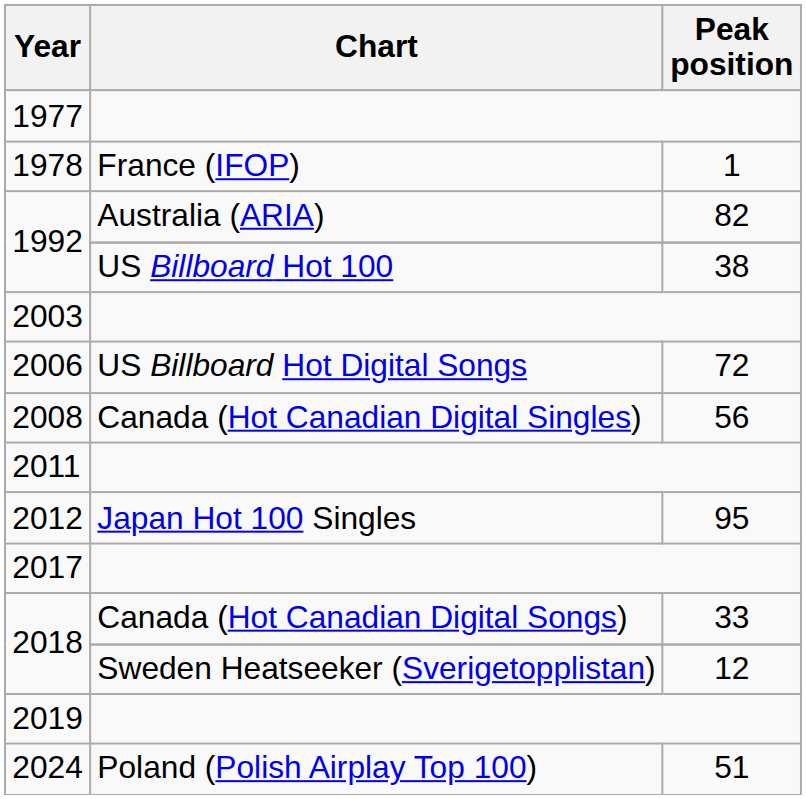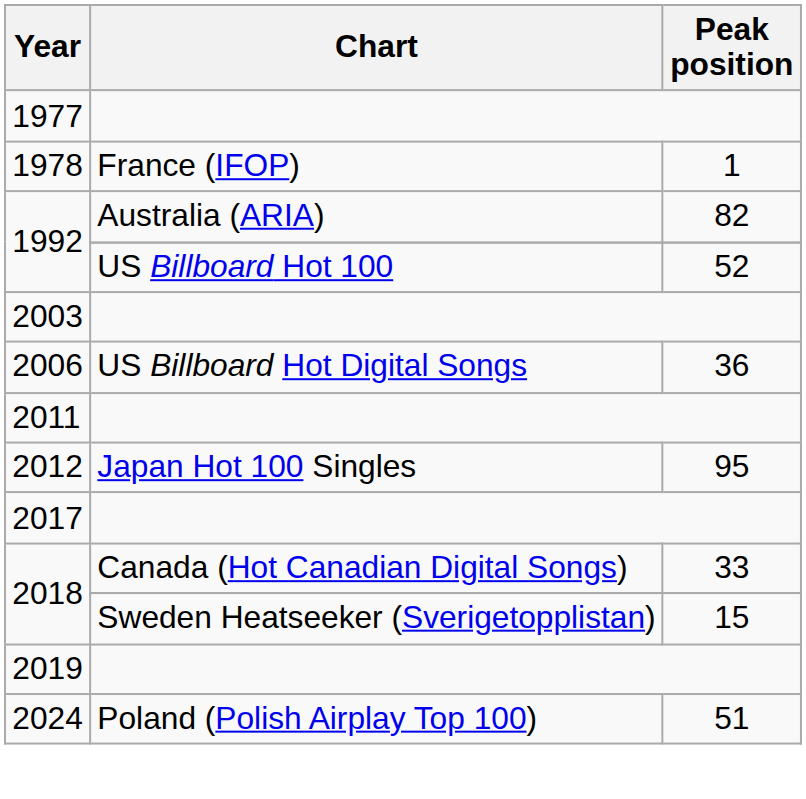 <table class="wikitable sortable">
 <tr>
 <th>Year</th>
 <th>Chart</th>
 <th>Peak<br>position</th>
 </tr>
 <tr>
 <td>1977<br></td>
 </tr>
 <tr>
 <td>1978</td>
 <td>France (<a href='#'>IFOP</a>)</td>
 <td align="center">1</td>
 </tr>
 <tr>
 <td rowspan="4">1992</td>
 <td>Australia (<a href='#'>ARIA</a>)<br></td>
 <td align="center">82</td>
 </tr>
 <tr>
 </tr>
 <tr>
 </tr>
 <tr>
 <td>US <a href='#'><em>Billboard</em> Hot 100</a></td>
-<td align="center">38</td>
+<td align="center">52</td>
 </tr>
 <tr>
 <td rowspan="4">2003<br></td>
 </tr>
 <tr>
 </tr>
 <tr>
 </tr>
 <tr>
 </tr>
 <tr>
 <td>2006</td>
 <td>US <em>Billboard</em> <a href='#'>Hot Digital Songs</a></td>
-<td align="center">72</td>
-</tr>
-<tr>
-<td>2008</td>
-<td>Canada (<a href='#'>Hot Canadian Digital Singles</a>)</td>
-<td align="center">56</td>
+<td align="center">36</td>
 </tr>
 <tr>
 <td>2011<br></td>
 </tr>
 <tr>
 <td>2012</td>
 <td><a href='#'>Japan Hot 100</a> Singles</td>
 <td align="center">95</td>
 </tr>
 <tr>
 <td>2017<br></td>
 </tr>
 <tr>
 <td rowspan="5">2018</td>
 <td>Canada (<a href='#'>Hot Canadian Digital Songs</a>)</td>
 <td align="center">33</td>
 </tr>
 <tr>
 </tr>
 <tr>
 </tr>
 <tr>
 <td>Sweden Heatseeker (<a href='#'>Sverigetopplistan</a>)</td>
-<td align="center">12</td>
+<td align="center">15</td>
 </tr>
 <tr>
 </tr>
 <tr>
 <td>2019<br></td>
 </tr>
 <tr>
 <td>2024</td>
 <td>Poland (<a href='#'>Polish Airplay Top 100</a>)</td>
 <td align="center">51</td>
 </tr>
 </table>
